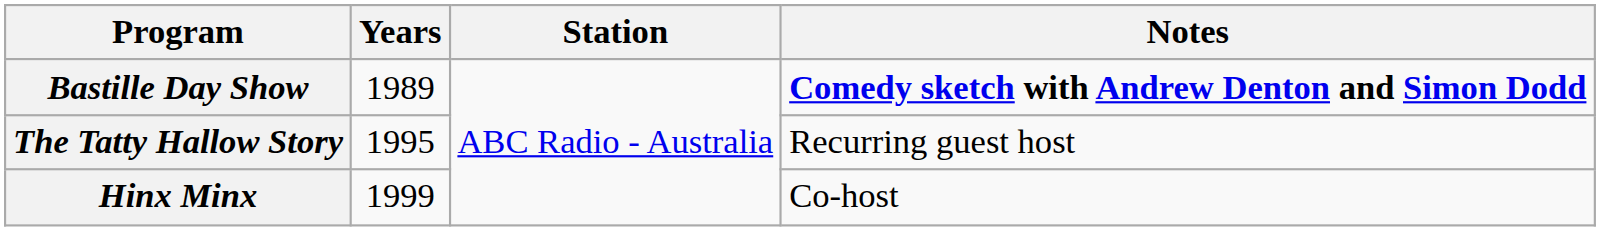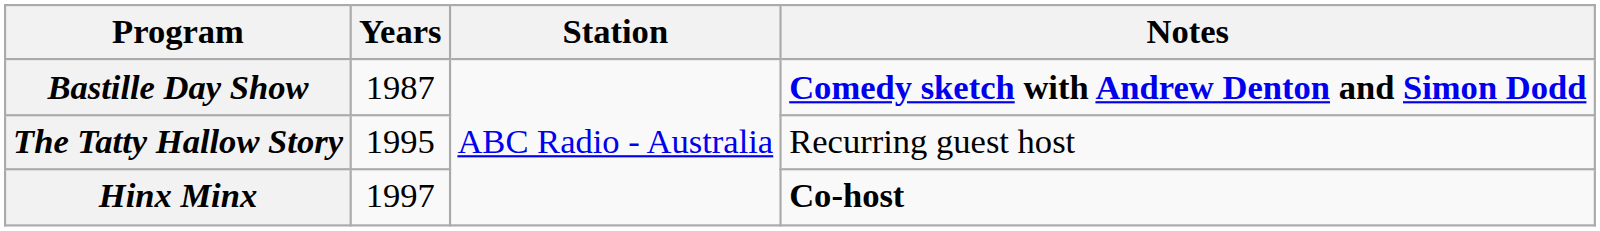 <table class="wikitable plainrowheaders sortable">
 <tr>
 <th scope="col">Program</th>
 <th scope="col">Years</th>
 <th scope="col">Station</th>
 <th scope="col">Notes</th>
 </tr>
 <tr>
 <th scope="row"><em>Bastille Day Show</em></th>
-<td style="text-align:center;">1989</td>
+<td style="text-align:center;">1987</td>
 <td rowspan="3" style="text-align:center;"><a href='#'>ABC Radio - Australia</a></td>
 <td><strong><a href='#'>Comedy sketch</a> with <a href='#'>Andrew Denton</a> and <a href='#'>Simon Dodd</a></strong></td>
 </tr>
 <tr>
 <th scope="row"><em>The Tatty Hallow Story</em></th>
 <td style="text-align:center;">1995</td>
 <td>Recurring guest host</td>
 </tr>
 <tr>
 <th scope="row"><em>Hinx Minx</em></th>
-<td style="text-align:center;">1999</td>
-<td>Co-host</td>
+<td style="text-align:center;">1997</td>
+<td><strong>Co-host</strong></td>
 </tr>
 </table>
